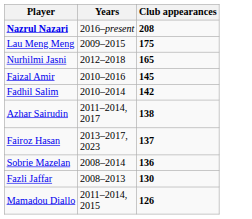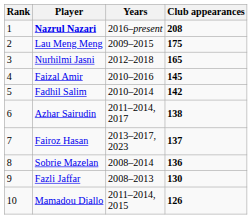 <table class="wikitable">
 <tr>
+<th>Rank</th>
 <th>Player</th>
 <th>Years</th>
 <th>Club appearances</th>
 </tr>
 <tr>
+<td>1</td>
 <td> <strong><a href='#'>Nazrul Nazari</a></strong></td>
 <td>2016–<em>present</em></td>
 <td><strong>208</strong></td>
 </tr>
 <tr>
+<td>2</td>
 <td> <a href='#'>Lau Meng Meng</a></td>
 <td>2009–2015</td>
 <td><strong>175</strong></td>
 </tr>
 <tr>
+<td>3</td>
 <td> <a href='#'>Nurhilmi Jasni</a></td>
 <td>2012–2018</td>
 <td><strong>165</strong></td>
 </tr>
 <tr>
+<td>4</td>
 <td> <a href='#'>Faizal Amir</a></td>
 <td>2010–2016</td>
 <td><strong>145</strong></td>
 </tr>
 <tr>
+<td>5</td>
 <td> <a href='#'>Fadhil Salim</a></td>
 <td>2010–2014</td>
 <td><strong>142</strong></td>
 </tr>
 <tr>
+<td>6</td>
 <td> <a href='#'>Azhar Sairudin</a></td>
 <td>2011–2014,<br>2017</td>
 <td><strong>138</strong></td>
 </tr>
 <tr>
+<td>7</td>
 <td> <a href='#'>Fairoz Hasan</a></td>
 <td>2013–2017,<br>2023</td>
 <td><strong>137</strong></td>
 </tr>
 <tr>
+<td>8</td>
 <td> <a href='#'>Sobrie Mazelan</a></td>
 <td>2008–2014</td>
 <td><strong>136</strong></td>
 </tr>
 <tr>
+<td>9</td>
 <td> <a href='#'>Fazli Jaffar</a></td>
 <td>2008–2013</td>
 <td><strong>130</strong></td>
 </tr>
 <tr>
+<td>10</td>
 <td> <a href='#'>Mamadou Diallo</a></td>
 <td>2011–2014,<br>2015</td>
 <td><strong>126</strong></td>
 </tr>
 </table>
